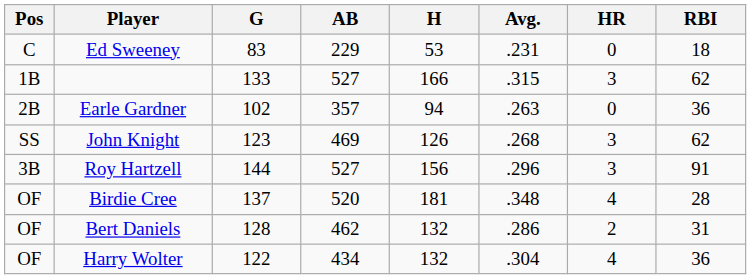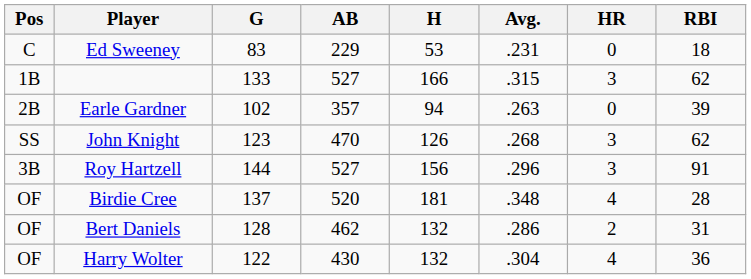 <table class="wikitable sortable">
 <tr>
 <th bgcolor="#DDDDFF" width="5%">Pos</th>
 <th bgcolor="#DDDDFF" width="16%">Player</th>
 <th bgcolor="#DDDDFF" width="9%">G</th>
 <th bgcolor="#DDDDFF" width="9%">AB</th>
 <th bgcolor="#DDDDFF" width="9%">H</th>
 <th bgcolor="#DDDDFF" width="9%">Avg.</th>
 <th bgcolor="#DDDDFF" width="9%">HR</th>
 <th bgcolor="#DDDDFF" width="9%">RBI</th>
 </tr>
 <tr align="center">
 <td>C</td>
 <td><a href='#'>Ed Sweeney</a></td>
 <td>83</td>
 <td>229</td>
 <td>53</td>
 <td>.231</td>
 <td>0</td>
 <td>18</td>
 </tr>
 <tr align="center">
 <td>1B</td>
 <td></td>
 <td>133</td>
 <td>527</td>
 <td>166</td>
 <td>.315</td>
 <td>3</td>
 <td>62</td>
 </tr>
 <tr align="center">
 <td>2B</td>
 <td><a href='#'>Earle Gardner</a></td>
 <td>102</td>
 <td>357</td>
 <td>94</td>
 <td>.263</td>
 <td>0</td>
-<td>36</td>
+<td>39</td>
 </tr>
 <tr align="center">
 <td>SS</td>
 <td><a href='#'>John Knight</a></td>
 <td>123</td>
-<td>469</td>
+<td>470</td>
 <td>126</td>
 <td>.268</td>
 <td>3</td>
 <td>62</td>
 </tr>
 <tr align="center">
 <td>3B</td>
 <td><a href='#'>Roy Hartzell</a></td>
 <td>144</td>
 <td>527</td>
 <td>156</td>
 <td>.296</td>
 <td>3</td>
 <td>91</td>
 </tr>
 <tr align="center">
 <td>OF</td>
 <td><a href='#'>Birdie Cree</a></td>
 <td>137</td>
 <td>520</td>
 <td>181</td>
 <td>.348</td>
 <td>4</td>
 <td>28</td>
 </tr>
 <tr align="center">
 <td>OF</td>
 <td><a href='#'>Bert Daniels</a></td>
 <td>128</td>
 <td>462</td>
 <td>132</td>
 <td>.286</td>
 <td>2</td>
 <td>31</td>
 </tr>
 <tr align="center">
 <td>OF</td>
 <td><a href='#'>Harry Wolter</a></td>
 <td>122</td>
-<td>434</td>
+<td>430</td>
 <td>132</td>
 <td>.304</td>
 <td>4</td>
 <td>36</td>
 </tr>
 </table>
